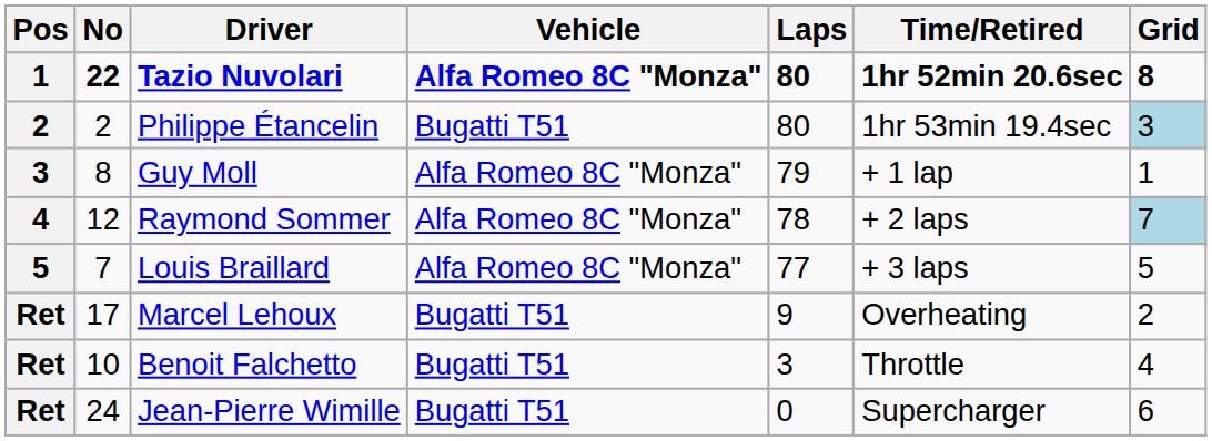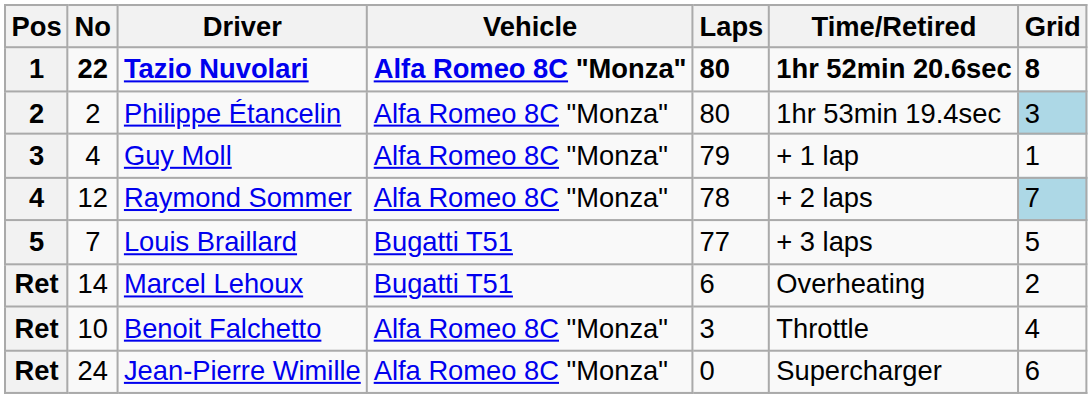 <table class="wikitable" style="font-size: 85%;">
 <tr>
 <th>Pos</th>
 <th>No</th>
 <th>Driver</th>
 <th>Vehicle</th>
 <th>Laps</th>
 <th>Time/Retired</th>
 <th>Grid</th>
 </tr>
 <tr>
 <th>1</th>
 <td align="center"><strong>22</strong></td>
 <td> <strong><a href='#'>Tazio Nuvolari</a></strong></td>
 <td><strong><a href='#'>Alfa Romeo 8C</a> "Monza"</strong></td>
 <td><strong>80</strong></td>
 <td><strong>1hr 52min 20.6sec</strong></td>
 <td><strong>8</strong></td>
 </tr>
 <tr>
 <th>2</th>
 <td align="center">2</td>
 <td> <a href='#'>Philippe Étancelin</a></td>
-<td><a href='#'>Bugatti T51</a></td>
+<td><a href='#'>Alfa Romeo 8C</a> "Monza"</td>
 <td>80</td>
 <td>1hr 53min 19.4sec</td>
 <td style="background: lightblue;">3</td>
 </tr>
 <tr>
 <th>3</th>
-<td align="center">8</td>
+<td align="center">4</td>
 <td> <a href='#'>Guy Moll</a></td>
 <td><a href='#'>Alfa Romeo 8C</a> "Monza"</td>
 <td>79</td>
 <td>+ 1 lap</td>
 <td>1</td>
 </tr>
 <tr>
 <th>4</th>
 <td align="center">12</td>
 <td> <a href='#'>Raymond Sommer</a></td>
 <td><a href='#'>Alfa Romeo 8C</a> "Monza"</td>
 <td>78</td>
 <td>+ 2 laps</td>
 <td style="background: lightblue;">7</td>
 </tr>
 <tr>
 <th>5</th>
 <td align="center">7</td>
 <td> <a href='#'>Louis Braillard</a></td>
-<td><a href='#'>Alfa Romeo 8C</a> "Monza"</td>
+<td><a href='#'>Bugatti T51</a></td>
 <td>77</td>
 <td>+ 3 laps</td>
 <td>5</td>
 </tr>
 <tr>
 <th>Ret</th>
-<td align="center">17</td>
+<td align="center">14</td>
 <td> <a href='#'>Marcel Lehoux</a></td>
 <td><a href='#'>Bugatti T51</a></td>
-<td>9</td>
+<td>6</td>
 <td>Overheating</td>
 <td>2</td>
 </tr>
 <tr>
 <th>Ret</th>
 <td align="center">10</td>
 <td> <a href='#'>Benoit Falchetto</a></td>
-<td><a href='#'>Bugatti T51</a></td>
+<td><a href='#'>Alfa Romeo 8C</a> "Monza"</td>
 <td>3</td>
 <td>Throttle</td>
 <td>4</td>
 </tr>
 <tr>
 <th>Ret</th>
 <td align="center">24</td>
 <td> <a href='#'>Jean-Pierre Wimille</a></td>
-<td><a href='#'>Bugatti T51</a></td>
+<td><a href='#'>Alfa Romeo 8C</a> "Monza"</td>
 <td>0</td>
 <td>Supercharger</td>
 <td>6</td>
 </tr>
 </table>
